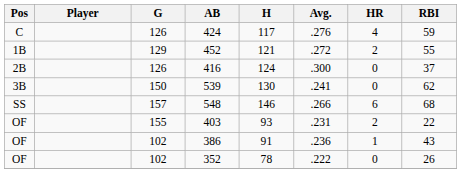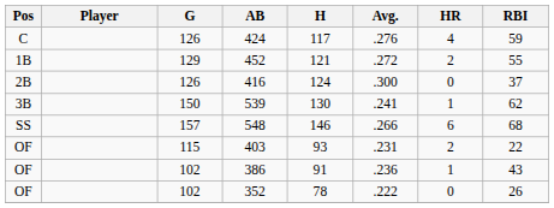 <table class="wikitable sortable">
 <tr>
 <th bgcolor="#DDDDFF" width="5%">Pos</th>
 <th bgcolor="#DDDDFF" width="16%">Player</th>
 <th bgcolor="#DDDDFF" width="9%">G</th>
 <th bgcolor="#DDDDFF" width="9%">AB</th>
 <th bgcolor="#DDDDFF" width="9%">H</th>
 <th bgcolor="#DDDDFF" width="9%">Avg.</th>
 <th bgcolor="#DDDDFF" width="9%">HR</th>
 <th bgcolor="#DDDDFF" width="9%">RBI</th>
 </tr>
 <tr align="center">
 <td>C</td>
 <td></td>
 <td>126</td>
 <td>424</td>
 <td>117</td>
 <td>.276</td>
 <td>4</td>
 <td>59</td>
 </tr>
 <tr align="center">
 <td>1B</td>
 <td></td>
 <td>129</td>
 <td>452</td>
 <td>121</td>
 <td>.272</td>
 <td>2</td>
 <td>55</td>
 </tr>
 <tr align="center">
 <td>2B</td>
 <td></td>
 <td>126</td>
 <td>416</td>
 <td>124</td>
 <td>.300</td>
 <td>0</td>
 <td>37</td>
 </tr>
 <tr align="center">
 <td>3B</td>
 <td></td>
 <td>150</td>
 <td>539</td>
 <td>130</td>
 <td>.241</td>
-<td>0</td>
+<td>1</td>
 <td>62</td>
 </tr>
 <tr align="center">
 <td>SS</td>
 <td></td>
 <td>157</td>
 <td>548</td>
 <td>146</td>
 <td>.266</td>
 <td>6</td>
 <td>68</td>
 </tr>
 <tr align="center">
 <td>OF</td>
 <td></td>
-<td>155</td>
+<td>115</td>
 <td>403</td>
 <td>93</td>
 <td>.231</td>
 <td>2</td>
 <td>22</td>
 </tr>
 <tr align="center">
 <td>OF</td>
 <td></td>
 <td>102</td>
 <td>386</td>
 <td>91</td>
 <td>.236</td>
 <td>1</td>
 <td>43</td>
 </tr>
 <tr align="center">
 <td>OF</td>
 <td></td>
 <td>102</td>
 <td>352</td>
 <td>78</td>
 <td>.222</td>
 <td>0</td>
 <td>26</td>
 </tr>
 <tr align="center">
 </tr>
 </table>
